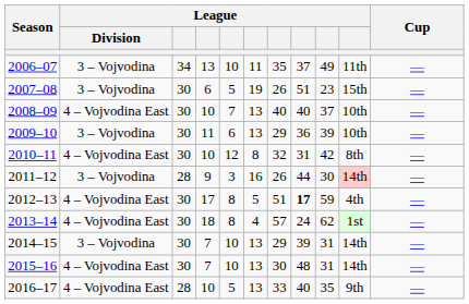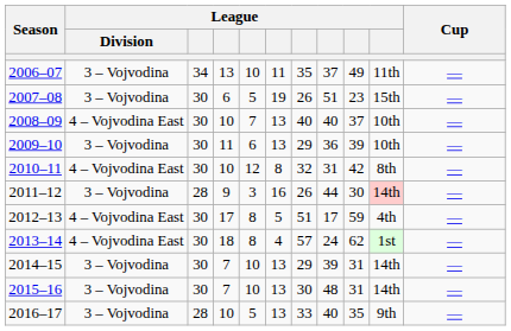 <table class="wikitable sortable" style="text-align:center">
 <tr>
 <th rowspan="2">Season</th>
 <th colspan="9">League</th>
 <th rowspan="2" width="100">Cup</th>
 </tr>
 <tr>
 <th>Division</th>
 <th width="20"></th>
 <th width="20"></th>
 <th width="20"></th>
 <th width="20"></th>
 <th width="20"></th>
 <th width="20"></th>
 <th width="20"></th>
 <th width="20"></th>
 </tr>
 <tr>
 <th colspan="11"></th>
 </tr>
 <tr>
 <td><a href='#'>2006–07</a></td>
 <td>3 – Vojvodina</td>
 <td>34</td>
 <td>13</td>
 <td>10</td>
 <td>11</td>
 <td>35</td>
 <td>37</td>
 <td>49</td>
 <td>11th</td>
 <td><a href='#'>—</a></td>
 </tr>
 <tr>
 <td><a href='#'>2007–08</a></td>
 <td>3 – Vojvodina</td>
 <td>30</td>
 <td>6</td>
 <td>5</td>
 <td>19</td>
 <td>26</td>
 <td>51</td>
 <td>23</td>
 <td>15th</td>
 <td><a href='#'>—</a></td>
 </tr>
 <tr>
 <td><a href='#'>2008–09</a></td>
 <td>4 – Vojvodina East</td>
 <td>30</td>
 <td>10</td>
 <td>7</td>
 <td>13</td>
 <td>40</td>
 <td>40</td>
 <td>37</td>
 <td>10th</td>
 <td><a href='#'>—</a></td>
 </tr>
 <tr>
 <td><a href='#'>2009–10</a></td>
 <td>3 – Vojvodina</td>
 <td>30</td>
 <td>11</td>
 <td>6</td>
 <td>13</td>
 <td>29</td>
 <td>36</td>
 <td>39</td>
 <td>10th</td>
 <td><a href='#'>—</a></td>
 </tr>
 <tr>
 <td><a href='#'>2010–11</a></td>
 <td>4 – Vojvodina East</td>
 <td>30</td>
 <td>10</td>
 <td>12</td>
 <td>8</td>
 <td>32</td>
 <td>31</td>
 <td>42</td>
 <td>8th</td>
 <td><a href='#'>—</a></td>
 </tr>
 <tr>
 <td>2011–12</td>
 <td>3 – Vojvodina</td>
 <td>28</td>
 <td>9</td>
 <td>3</td>
 <td>16</td>
 <td>26</td>
 <td>44</td>
 <td>30</td>
 <td style="background-color:#FCC">14th</td>
 <td><a href='#'>—</a></td>
 </tr>
 <tr>
 <td>2012–13</td>
 <td>4 – Vojvodina East</td>
 <td>30</td>
 <td>17</td>
 <td>8</td>
 <td>5</td>
 <td>51</td>
-<td><strong>17</strong></td>
+<td>17</td>
 <td>59</td>
 <td>4th</td>
 <td><a href='#'>—</a></td>
 </tr>
 <tr>
 <td><a href='#'>2013–14</a></td>
 <td>4 – Vojvodina East</td>
 <td>30</td>
 <td>18</td>
 <td>8</td>
 <td>4</td>
 <td>57</td>
 <td>24</td>
 <td>62</td>
 <td style="background-color:#DFD">1st</td>
 <td><a href='#'>—</a></td>
 </tr>
 <tr>
 <td>2014–15</td>
 <td>3 – Vojvodina</td>
 <td>30</td>
 <td>7</td>
 <td>10</td>
 <td>13</td>
 <td>29</td>
 <td>39</td>
 <td>31</td>
 <td>14th</td>
 <td><a href='#'>—</a></td>
 </tr>
 <tr>
 <td><a href='#'>2015–16</a></td>
-<td>4 – Vojvodina East</td>
+<td>3 – Vojvodina</td>
 <td>30</td>
 <td>7</td>
 <td>10</td>
 <td>13</td>
 <td>30</td>
 <td>48</td>
 <td>31</td>
 <td>14th</td>
 <td><a href='#'>—</a></td>
 </tr>
 <tr>
 <td>2016–17</td>
-<td>4 – Vojvodina East</td>
+<td>3 – Vojvodina</td>
 <td>28</td>
 <td>10</td>
 <td>5</td>
 <td>13</td>
 <td>33</td>
 <td>40</td>
 <td>35</td>
 <td>9th</td>
 <td><a href='#'>—</a></td>
 </tr>
 </table>
